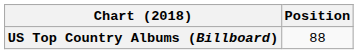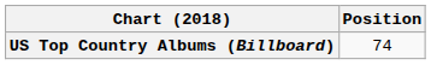 <table class="wikitable plainrowheaders" style="text-align:center">
 <tr>
 <th scope="col">Chart (2018)</th>
 <th scope="col">Position</th>
 </tr>
 <tr>
 <th scope="row">US Top Country Albums (<em>Billboard</em>)</th>
-<td>88</td>
+<td>74</td>
 </tr>
 </table>
